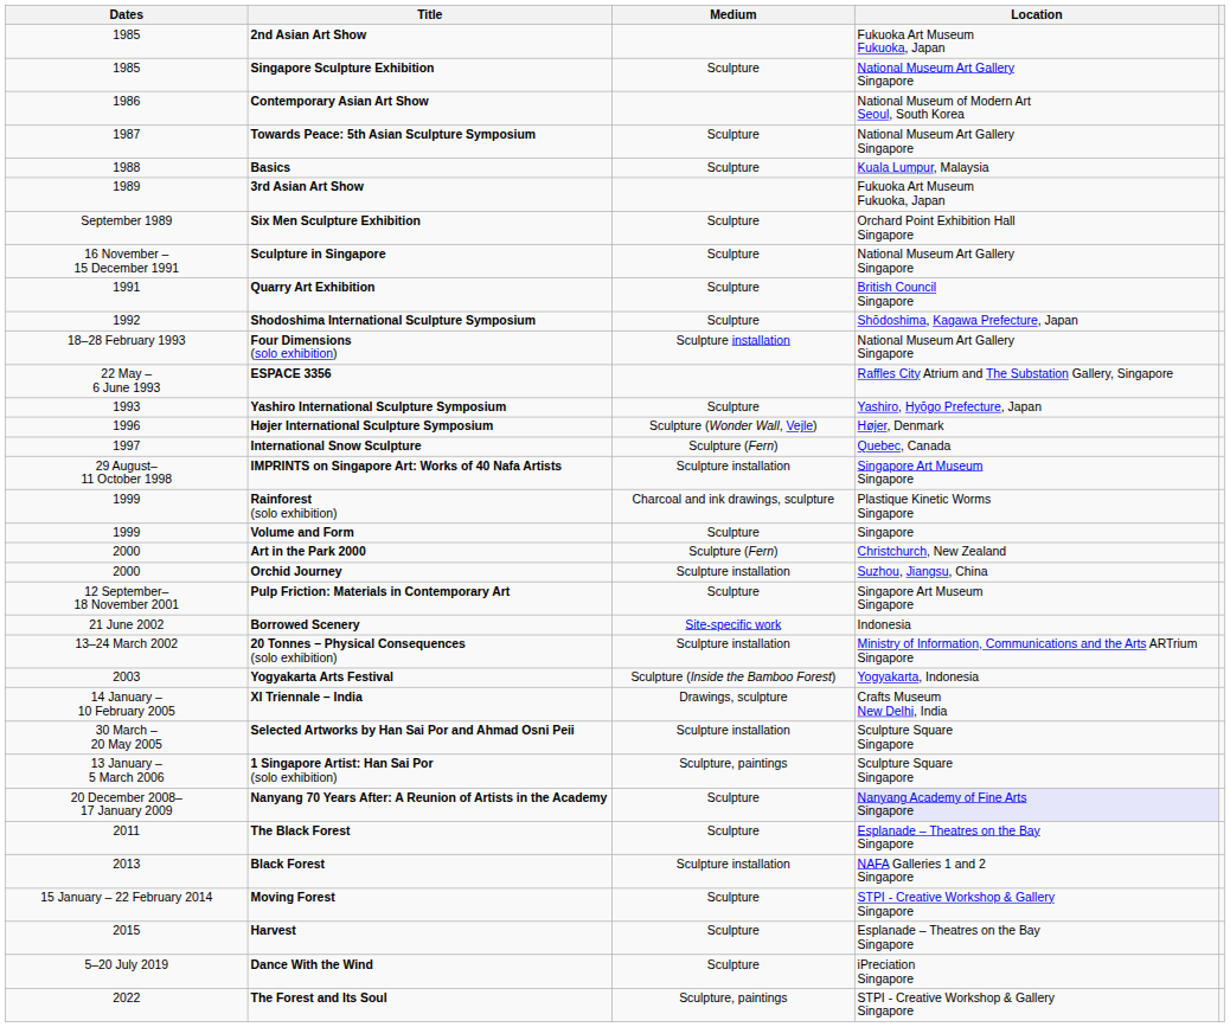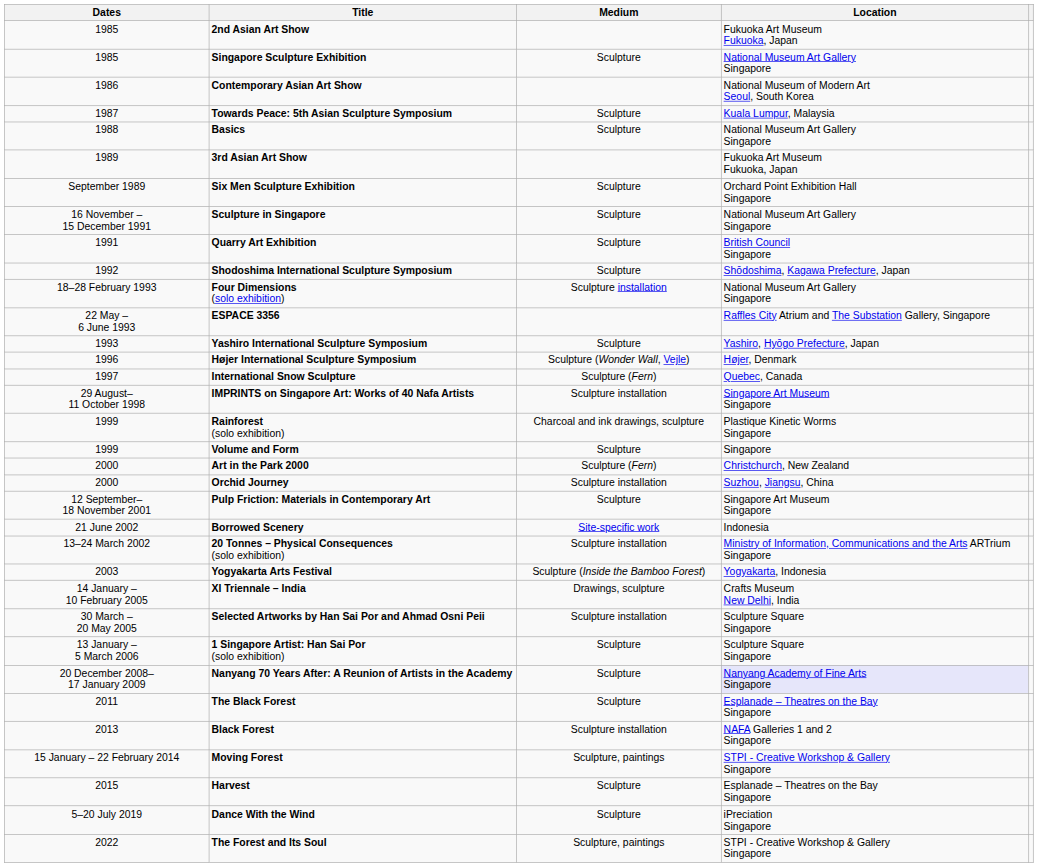 <table class=wikitable width=100%>
 <tr valign=top>
 <th width=20%>Dates</th>
 <th width=30%>Title</th>
 <th width=20%>Medium</th>
 <th width=30%>Location</th>
 <th></th>
 </tr>
 <tr valign=top>
 <td align=center>1985</td>
 <td><strong>2nd Asian Art Show</strong></td>
 <td align=center></td>
 <td>Fukuoka Art Museum<br><a href='#'>Fukuoka</a>, Japan</td>
 <td></td>
 </tr>
 <tr valign=top>
 <td align=center>1985</td>
 <td><strong>Singapore Sculpture Exhibition</strong></td>
 <td align=center>Sculpture</td>
 <td><a href='#'>National Museum Art Gallery</a><br>Singapore</td>
 <td></td>
 </tr>
 <tr valign=top>
 <td align=center>1986</td>
 <td><strong>Contemporary Asian Art Show</strong></td>
 <td align=center></td>
 <td>National Museum of Modern Art<br><a href='#'>Seoul</a>, South Korea</td>
 <td></td>
 </tr>
 <tr valign=top>
 <td align=center>1987</td>
 <td><strong>Towards Peace: 5th Asian Sculpture Symposium</strong></td>
 <td align=center>Sculpture</td>
-<td>National Museum Art Gallery<br>Singapore</td>
+<td><a href='#'>Kuala Lumpur</a>, Malaysia</td>
 <td></td>
 </tr>
 <tr valign=top>
 <td align=center>1988</td>
 <td><strong>Basics</strong></td>
 <td align=center>Sculpture</td>
-<td><a href='#'>Kuala Lumpur</a>, Malaysia</td>
+<td>National Museum Art Gallery<br>Singapore</td>
 <td></td>
 </tr>
 <tr valign=top>
 <td align=center>1989</td>
 <td><strong>3rd Asian Art Show</strong></td>
 <td align=center></td>
 <td>Fukuoka Art Museum<br>Fukuoka, Japan</td>
 <td></td>
 </tr>
 <tr valign=top>
 <td align=center>September 1989</td>
 <td><strong>Six Men Sculpture Exhibition</strong></td>
 <td align=center>Sculpture</td>
 <td>Orchard Point Exhibition Hall<br>Singapore</td>
 <td></td>
 </tr>
 <tr valign=top>
 <td align=center>16 November –<br>15 December 1991</td>
 <td><strong>Sculpture in Singapore</strong></td>
 <td align=center>Sculpture</td>
 <td>National Museum Art Gallery<br>Singapore</td>
 <td></td>
 </tr>
 <tr valign=top>
 <td align=center>1991</td>
 <td><strong>Quarry Art Exhibition</strong></td>
 <td align=center>Sculpture</td>
 <td><a href='#'>British Council</a><br>Singapore</td>
 <td></td>
 </tr>
 <tr valign=top>
 <td align=center>1992</td>
 <td><strong>Shodoshima International Sculpture Symposium</strong></td>
 <td align=center>Sculpture</td>
 <td><a href='#'>Shōdoshima</a>, <a href='#'>Kagawa Prefecture</a>, Japan</td>
 <td></td>
 </tr>
 <tr valign=top>
 <td align=center>18–28 February 1993</td>
 <td><strong>Four Dimensions</strong><br>(<a href='#'>solo exhibition</a>)</td>
 <td align=center>Sculpture <a href='#'>installation</a></td>
 <td>National Museum Art Gallery<br>Singapore</td>
 <td></td>
 </tr>
 <tr valign=top>
 <td align=center>22 May –<br>6 June 1993</td>
 <td><strong>ESPACE 3356</strong></td>
 <td align=center></td>
 <td><a href='#'>Raffles City</a> Atrium and <a href='#'>The Substation</a> Gallery, Singapore</td>
 <td></td>
 </tr>
 <tr valign=top>
 <td align=center>1993</td>
 <td><strong>Yashiro International Sculpture Symposium</strong></td>
 <td align=center>Sculpture</td>
 <td><a href='#'>Yashiro</a>, <a href='#'>Hyōgo Prefecture</a>, Japan</td>
 <td></td>
 </tr>
 <tr valign=top>
 <td align=center>1996</td>
 <td><strong>Højer International Sculpture Symposium</strong></td>
 <td align=center>Sculpture (<em>Wonder Wall</em>, <a href='#'>Vejle</a>)</td>
 <td><a href='#'>Højer</a>, Denmark</td>
 <td></td>
 </tr>
 <tr valign=top>
 <td align=center>1997</td>
 <td><strong>International Snow Sculpture</strong></td>
 <td align=center>Sculpture (<em>Fern</em>)</td>
 <td><a href='#'>Quebec</a>, Canada</td>
 <td></td>
 </tr>
 <tr valign=top>
 <td align=center>29 August–<br>11 October 1998</td>
 <td><strong>IMPRINTS on Singapore Art: Works of 40 Nafa Artists</strong></td>
 <td align=center>Sculpture installation</td>
 <td><a href='#'>Singapore Art Museum</a><br>Singapore</td>
 <td></td>
 </tr>
 <tr valign=top>
 <td align=center>1999</td>
 <td><strong>Rainforest</strong><br>(solo exhibition)</td>
 <td align=center>Charcoal and ink drawings, sculpture</td>
 <td>Plastique Kinetic Worms<br>Singapore</td>
 <td></td>
 </tr>
 <tr valign=top>
 <td align=center>1999</td>
 <td><strong>Volume and Form</strong></td>
 <td align=center>Sculpture</td>
 <td>Singapore</td>
 <td></td>
 </tr>
 <tr valign=top>
 <td align=center>2000</td>
 <td><strong>Art in the Park 2000</strong></td>
 <td align=center>Sculpture (<em>Fern</em>)</td>
 <td><a href='#'>Christchurch</a>, New Zealand</td>
 <td></td>
 </tr>
 <tr valign=top>
 <td align=center>2000</td>
 <td><strong>Orchid Journey</strong></td>
 <td align=center>Sculpture installation</td>
 <td><a href='#'>Suzhou</a>, <a href='#'>Jiangsu</a>, China</td>
 <td></td>
 </tr>
 <tr valign=top>
 <td align=center>12 September–<br>18 November 2001</td>
 <td><strong>Pulp Friction: Materials in Contemporary Art</strong></td>
 <td align=center>Sculpture</td>
 <td>Singapore Art Museum<br>Singapore</td>
 <td></td>
 </tr>
 <tr valign=top>
 <td align=center>21 June 2002</td>
 <td><strong>Borrowed Scenery</strong></td>
 <td align=center><a href='#'>Site-specific work</a></td>
 <td>Indonesia</td>
 <td></td>
 </tr>
 <tr valign=top>
 <td align=center>13–24 March 2002</td>
 <td><strong>20 Tonnes – Physical Consequences</strong><br>(solo exhibition)</td>
 <td align=center>Sculpture installation</td>
 <td><a href='#'>Ministry of Information, Communications and the Arts</a> ARTrium<br>Singapore</td>
 <td></td>
 </tr>
 <tr valign=top>
 <td align=center>2003</td>
 <td><strong>Yogyakarta Arts Festival</strong></td>
 <td align=center>Sculpture (<em>Inside the Bamboo Forest</em>)</td>
 <td><a href='#'>Yogyakarta</a>, Indonesia</td>
 <td></td>
 </tr>
 <tr valign=top>
 <td align=center>14 January –<br>10 February 2005</td>
 <td><strong>XI Triennale – India</strong></td>
 <td align=center>Drawings, sculpture</td>
 <td>Crafts Museum<br><a href='#'>New Delhi</a>, India</td>
 <td></td>
 </tr>
 <tr valign=top>
 <td align=center>30 March –<br>20 May 2005</td>
 <td><strong>Selected Artworks by Han Sai Por and Ahmad Osni Peii</strong></td>
 <td align=center>Sculpture installation</td>
 <td>Sculpture Square<br>Singapore</td>
 <td></td>
 </tr>
 <tr valign=top>
 <td align=center>13 January –<br>5 March 2006</td>
 <td><strong>1 Singapore Artist: Han Sai Por</strong><br>(solo exhibition)</td>
-<td align="center">Sculpture, paintings</td>
+<td align=center>Sculpture</td>
 <td>Sculpture Square<br>Singapore</td>
 <td></td>
 </tr>
 <tr valign=top>
 <td align=center>20 December 2008–<br>17 January 2009</td>
 <td><strong>Nanyang 70 Years After: A Reunion of Artists in the Academy</strong></td>
 <td align=center>Sculpture</td>
 <td style="background: lavender;"><a href='#'>Nanyang Academy of Fine Arts</a><br>Singapore</td>
 <td></td>
 </tr>
 <tr valign="top">
 <td align="center">2011</td>
 <td><strong>The Black Forest</strong></td>
 <td align=center>Sculpture</td>
 <td><a href='#'>Esplanade – Theatres on the Bay</a><br>Singapore</td>
 <td></td>
 </tr>
 <tr valign="top">
 <td align="center">2013</td>
 <td><strong>Black Forest</strong></td>
 <td align="center">Sculpture installation</td>
 <td><a href='#'>NAFA</a> Galleries 1 and 2<br>Singapore</td>
 <td></td>
 </tr>
 <tr valign="top">
 <td align="center">15 January – 22 February 2014</td>
 <td><strong>Moving Forest</strong></td>
-<td align=center>Sculpture</td>
+<td align="center">Sculpture, paintings</td>
 <td><a href='#'>STPI - Creative Workshop & Gallery</a><br>Singapore</td>
 <td></td>
 </tr>
 <tr valign="top">
 <td align="center">2015</td>
 <td><strong>Harvest</strong></td>
 <td align="center">Sculpture</td>
 <td>Esplanade – Theatres on the Bay<br>Singapore</td>
 <td></td>
 </tr>
 <tr valign="top">
 <td align="center">5–20 July 2019</td>
 <td><strong>Dance With the Wind</strong></td>
 <td align=center>Sculpture</td>
 <td>iPreciation<br>Singapore</td>
 <td></td>
 </tr>
 <tr valign="top">
 <td align="center">2022</td>
 <td><strong>The Forest and Its Soul</strong></td>
 <td align="center">Sculpture, paintings</td>
 <td>STPI - Creative Workshop & Gallery<br>Singapore</td>
 <td></td>
 </tr>
 </table>
